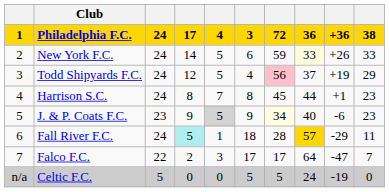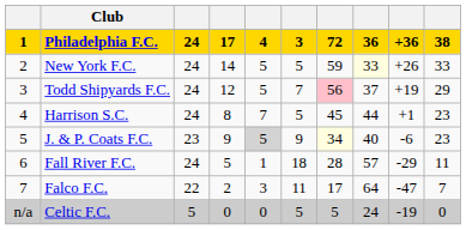 <table class="wikitable" style="text-align:center">
 <tr>
 <th width=30></th>
 <th>Club</th>
 <th width=30></th>
 <th width=30></th>
 <th width=30></th>
 <th width=30></th>
 <th width=30></th>
 <th width=30></th>
 <th width=30></th>
 <th width=30></th>
 </tr>
 <tr bgcolor="gold">
 <td><strong>1</strong></td>
 <td align=left><strong><a href='#'>Philadelphia F.C.</a></strong></td>
 <td><strong>24</strong></td>
 <td><strong>17</strong></td>
 <td><strong>4</strong></td>
 <td><strong>3</strong></td>
 <td><strong>72</strong></td>
 <td><strong>36</strong></td>
 <td><strong>+36</strong></td>
 <td><strong>38</strong></td>
 </tr>
 <tr>
 <td>2</td>
 <td align=left><a href='#'>New York F.C.</a></td>
 <td>24</td>
 <td>14</td>
 <td>5</td>
-<td>6</td>
+<td>5</td>
 <td>59</td>
 <td style="background: lightyellow;">33</td>
 <td>+26</td>
 <td>33</td>
 </tr>
 <tr>
 <td>3</td>
 <td align=left><a href='#'>Todd Shipyards F.C.</a></td>
 <td>24</td>
 <td>12</td>
 <td>5</td>
-<td>4</td>
+<td>7</td>
 <td style="background: pink;">56</td>
 <td>37</td>
 <td>+19</td>
 <td>29</td>
 </tr>
 <tr>
 <td>4</td>
 <td align=left><a href='#'>Harrison S.C.</a></td>
 <td>24</td>
 <td>8</td>
 <td>7</td>
-<td>8</td>
+<td>5</td>
 <td>45</td>
 <td>44</td>
 <td>+1</td>
 <td>23</td>
 </tr>
 <tr>
 <td>5</td>
 <td align=left><a href='#'>J. & P. Coats F.C.</a></td>
 <td>23</td>
 <td>9</td>
 <td style="background: lightgrey;">5</td>
 <td>9</td>
 <td style="background: lightyellow;">34</td>
 <td>40</td>
 <td>-6</td>
 <td>23</td>
 </tr>
 <tr>
 <td>6</td>
 <td align=left><a href='#'>Fall River F.C.</a></td>
 <td>24</td>
-<td style="background: paleturquoise;">5</td>
+<td>5</td>
 <td>1</td>
 <td>18</td>
 <td>28</td>
-<td style="background: gold;">57</td>
+<td>57</td>
 <td>-29</td>
 <td>11</td>
 </tr>
 <tr>
 <td>7</td>
 <td align=left><a href='#'>Falco F.C.</a></td>
 <td>22</td>
 <td>2</td>
 <td>3</td>
-<td>17</td>
+<td>11</td>
 <td>17</td>
 <td>64</td>
 <td>-47</td>
 <td>7</td>
 </tr>
 <tr bgcolor="#cccccc">
 <td>n/a</td>
 <td align=left><a href='#'>Celtic F.C.</a></td>
 <td>5</td>
 <td>0</td>
 <td>0</td>
 <td>5</td>
 <td>5</td>
 <td>24</td>
 <td>-19</td>
 <td>0</td>
 </tr>
 </table>
